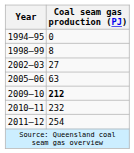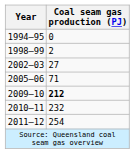 <table class="wikitable" style="float: right;" border="1">
 <tr>
 <th>Year</th>
 <th>Coal seam gas<br>production (<a href='#'>PJ</a>)</th>
 </tr>
 <tr>
 <td>1994–95</td>
 <td>0</td>
 </tr>
 <tr>
 <td>1998–99</td>
-<td>8</td>
+<td>2</td>
 </tr>
 <tr>
 <td>2002–03</td>
 <td>27</td>
 </tr>
 <tr>
 <td>2005–06</td>
-<td>63</td>
+<td>71</td>
 </tr>
 <tr>
 <td>2009–10</td>
 <td><strong>212</strong></td>
 </tr>
 <tr>
 <td>2010–11</td>
 <td>232</td>
 </tr>
 <tr>
 <td>2011–12</td>
 <td>254</td>
 </tr>
 <tr>
 <td colspan="2" style="font-size:80%; background:#cef; text-align:center;">Source: Queensland coal<br>seam gas overview</td>
 </tr>
 </table>
